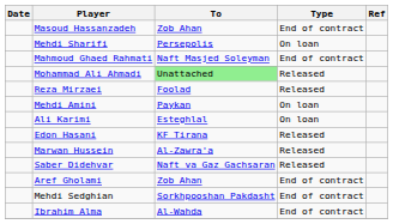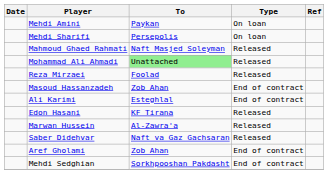 <table class="wikitable">
 <tr>
 <th><strong>Date</strong></th>
 <th><strong>Player</strong></th>
 <th><strong>To</strong></th>
 <th><strong>Type</strong></th>
 <th><strong>Ref</strong></th>
 </tr>
 <tr>
 <td></td>
-<td> <a href='#'>Masoud Hassanzadeh</a></td>
-<td> <a href='#'>Zob Ahan</a></td>
-<td>End of contract</td>
+<td> <a href='#'>Mehdi Amini</a></td>
+<td> <a href='#'>Paykan</a></td>
+<td>On loan</td>
 <td></td>
 </tr>
 <tr>
 <td></td>
 <td> <a href='#'>Mehdi Sharifi</a></td>
 <td> <a href='#'>Persepolis</a></td>
 <td>On loan</td>
 <td></td>
 </tr>
 <tr>
 <td></td>
 <td> <a href='#'>Mahmoud Ghaed Rahmati</a></td>
 <td> <a href='#'>Naft Masjed Soleyman</a></td>
-<td>End of contract</td>
+<td>Released</td>
 <td></td>
 </tr>
 <tr>
 <td></td>
 <td> <a href='#'>Mohammad Ali Ahmadi</a></td>
 <td style="background: lightgreen;">Unattached</td>
 <td>Released</td>
 <td></td>
 </tr>
 <tr>
 <td></td>
 <td> <a href='#'>Reza Mirzaei</a></td>
 <td> <a href='#'>Foolad</a></td>
 <td>Released</td>
 <td></td>
 </tr>
 <tr>
 <td></td>
-<td> <a href='#'>Mehdi Amini</a></td>
-<td> <a href='#'>Paykan</a></td>
-<td>On loan</td>
+<td> <a href='#'>Masoud Hassanzadeh</a></td>
+<td> <a href='#'>Zob Ahan</a></td>
+<td>End of contract</td>
 <td></td>
 </tr>
 <tr>
 <td></td>
 <td> <a href='#'>Ali Karimi</a></td>
 <td> <a href='#'>Esteghlal</a></td>
-<td>On loan</td>
+<td>End of contract</td>
 <td></td>
 </tr>
 <tr>
 <td></td>
 <td> <a href='#'>Edon Hasani</a></td>
 <td> <a href='#'>KF Tirana</a></td>
 <td>Released</td>
 <td></td>
 </tr>
 <tr>
 <td></td>
 <td> <a href='#'>Marwan Hussein</a></td>
 <td> <a href='#'>Al-Zawra'a</a></td>
 <td>Released</td>
 <td></td>
 </tr>
 <tr>
 <td></td>
 <td> <a href='#'>Saber Didehvar</a></td>
 <td> <a href='#'>Naft va Gaz Gachsaran</a></td>
 <td>Released</td>
 <td></td>
 </tr>
 <tr>
 <td></td>
 <td> <a href='#'>Aref Gholami</a></td>
 <td> <a href='#'>Zob Ahan</a></td>
 <td>End of contract</td>
 <td></td>
 </tr>
 <tr>
 <td></td>
 <td> Mehdi Sedghian</td>
 <td> <a href='#'>Sorkhpooshan Pakdasht</a></td>
 <td>End of contract</td>
 <td></td>
 </tr>
 <tr>
-<td></td>
-<td> <a href='#'>Ibrahim Alma</a></td>
-<td> <a href='#'>Al-Wahda</a></td>
-<td>End of contract</td>
-<td></td>
-</tr>
-<tr>
 </tr>
 </table>
